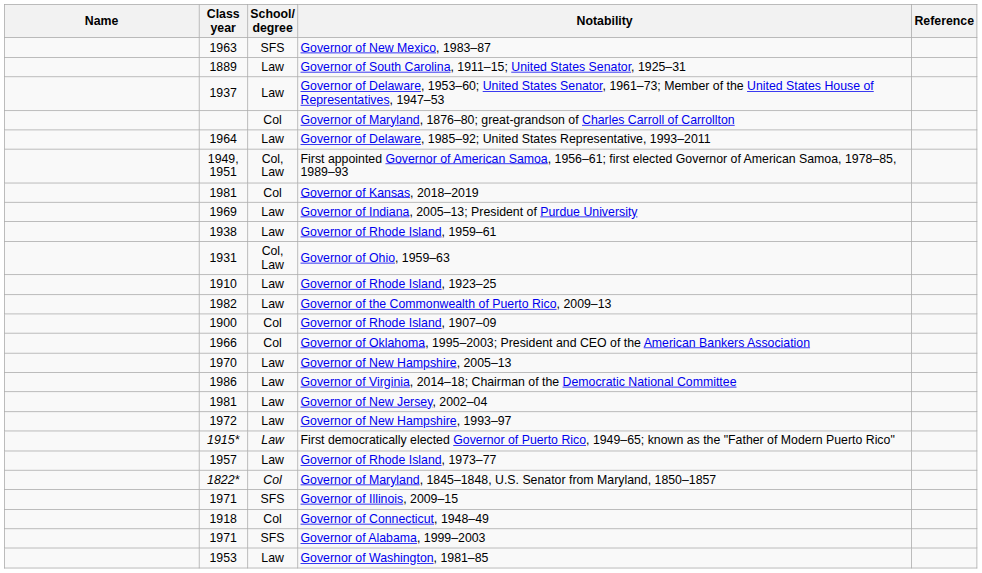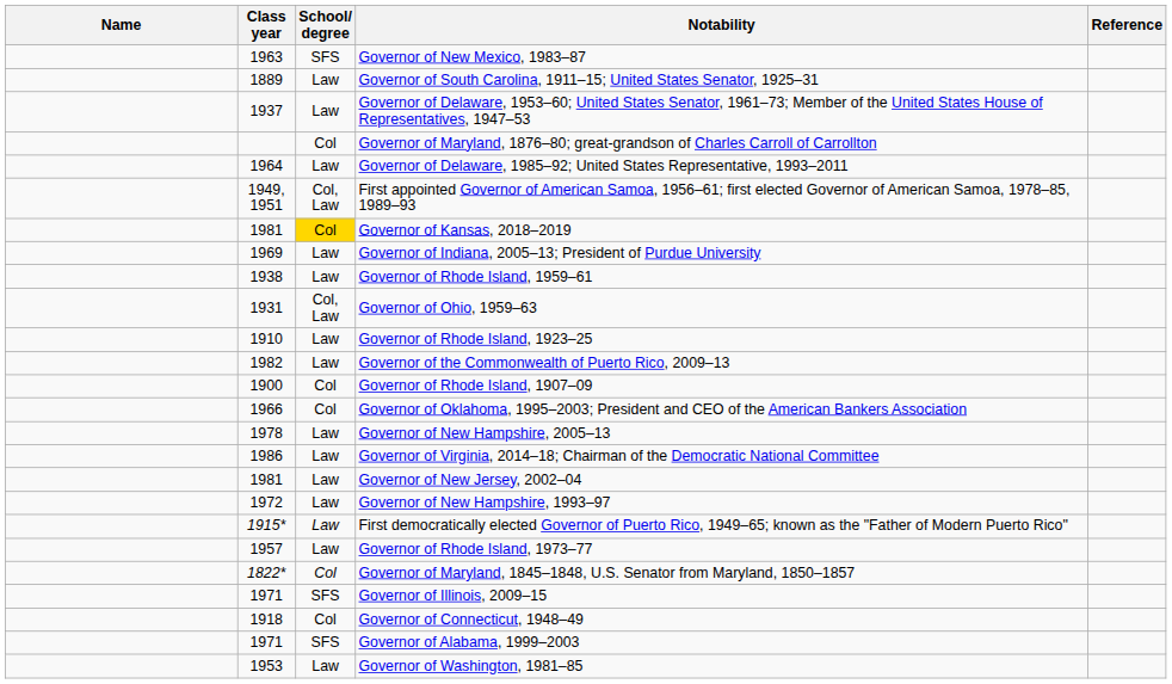 <table class="wikitable sortable" style="width:100%">
 <tr>
 <th style="width:20%;">Name</th>
 <th style="width:5%;">Class year</th>
 <th style="width:5%;">School/<br>degree</th>
 <th style="width:*;" class="unsortable">Notability</th>
 <th style="width:5%;" class="unsortable">Reference</th>
 </tr>
 <tr>
 <td></td>
 <td style="text-align:center;">1963</td>
 <td style="text-align:center;">SFS</td>
 <td><a href='#'>Governor of New Mexico</a>, 1983–87</td>
 <td style="text-align:center;"></td>
 </tr>
 <tr>
 <td></td>
 <td style="text-align:center;">1889</td>
 <td style="text-align:center;">Law</td>
 <td><a href='#'>Governor of South Carolina</a>, 1911–15; <a href='#'>United States Senator</a>, 1925–31</td>
 <td style="text-align:center;"></td>
 </tr>
 <tr>
 <td></td>
 <td style="text-align:center;">1937</td>
 <td style="text-align:center;">Law</td>
 <td><a href='#'>Governor of Delaware</a>, 1953–60; <a href='#'>United States Senator</a>, 1961–73; Member of the <a href='#'>United States House of Representatives</a>, 1947–53</td>
 <td style="text-align:center;"></td>
 </tr>
 <tr>
 <td></td>
 <td style="text-align:center;"></td>
 <td style="text-align:center;">Col</td>
 <td><a href='#'>Governor of Maryland</a>, 1876–80; great-grandson of <a href='#'>Charles Carroll of Carrollton</a></td>
 <td style="text-align:center;"></td>
 </tr>
 <tr>
 <td></td>
 <td style="text-align:center;">1964</td>
 <td style="text-align:center;">Law</td>
 <td><a href='#'>Governor of Delaware</a>, 1985–92; United States Representative, 1993–2011</td>
 <td style="text-align:center;"></td>
 </tr>
 <tr>
 <td></td>
 <td style="text-align:center;">1949,<br>1951</td>
 <td style="text-align:center;">Col,<br>Law</td>
 <td>First appointed <a href='#'>Governor of American Samoa</a>, 1956–61; first elected Governor of American Samoa, 1978–85, 1989–93</td>
 <td style="text-align:center;"></td>
 </tr>
 <tr>
 <td></td>
 <td style="text-align:center;">1981</td>
-<td style="text-align:center;">Col</td>
+<td style="background: gold; text-align:center;">Col</td>
 <td><a href='#'>Governor of Kansas</a>, 2018–2019</td>
 <td style="text-align:center;"></td>
 </tr>
 <tr>
 <td></td>
 <td style="text-align:center;">1969</td>
 <td style="text-align:center;">Law</td>
 <td><a href='#'>Governor of Indiana</a>, 2005–13; President of <a href='#'>Purdue University</a></td>
 <td style="text-align:center;"></td>
 </tr>
 <tr>
 <td></td>
 <td style="text-align:center;">1938</td>
 <td style="text-align:center;">Law</td>
 <td><a href='#'>Governor of Rhode Island</a>, 1959–61</td>
 <td style="text-align:center;"></td>
 </tr>
 <tr>
 <td></td>
 <td style="text-align:center;">1931</td>
 <td style="text-align:center;">Col,<br>Law</td>
 <td><a href='#'>Governor of Ohio</a>, 1959–63</td>
 <td style="text-align:center;"></td>
 </tr>
 <tr>
 <td></td>
 <td style="text-align:center;">1910</td>
 <td style="text-align:center;">Law</td>
 <td><a href='#'>Governor of Rhode Island</a>, 1923–25</td>
 <td style="text-align:center;"></td>
 </tr>
 <tr>
 <td></td>
 <td style="text-align:center;">1982</td>
 <td style="text-align:center;">Law</td>
 <td><a href='#'>Governor of the Commonwealth of Puerto Rico</a>, 2009–13</td>
 <td style="text-align:center;"></td>
 </tr>
 <tr>
 <td></td>
 <td style="text-align:center;">1900</td>
 <td style="text-align:center;">Col</td>
 <td><a href='#'>Governor of Rhode Island</a>, 1907–09</td>
 <td style="text-align:center;"></td>
 </tr>
 <tr>
 <td></td>
 <td style="text-align:center;">1966</td>
 <td style="text-align:center;">Col</td>
 <td><a href='#'>Governor of Oklahoma</a>, 1995–2003; President and CEO of the <a href='#'>American Bankers Association</a></td>
 <td style="text-align:center;"></td>
 </tr>
 <tr>
 <td></td>
-<td style="text-align:center;">1970</td>
+<td style="text-align:center;">1978</td>
 <td style="text-align:center;">Law</td>
 <td><a href='#'>Governor of New Hampshire</a>, 2005–13</td>
 <td style="text-align:center;"></td>
 </tr>
 <tr>
 <td></td>
 <td style="text-align:center;">1986</td>
 <td style="text-align:center;">Law</td>
 <td><a href='#'>Governor of Virginia</a>, 2014–18; Chairman of the <a href='#'>Democratic National Committee</a></td>
 <td style="text-align:center;"></td>
 </tr>
 <tr>
 <td></td>
 <td style="text-align:center;">1981</td>
 <td style="text-align:center;">Law</td>
 <td><a href='#'>Governor of New Jersey</a>, 2002–04</td>
 <td style="text-align:center;"></td>
 </tr>
 <tr>
 <td></td>
 <td style="text-align:center;">1972</td>
 <td style="text-align:center;">Law</td>
 <td><a href='#'>Governor of New Hampshire</a>, 1993–97</td>
 <td style="text-align:center;"></td>
 </tr>
 <tr>
 <td></td>
 <td style="text-align:center;"><em>1915*</em></td>
 <td style="text-align:center;"><em>Law</em></td>
 <td>First democratically elected <a href='#'>Governor of Puerto Rico</a>, 1949–65; known as the "Father of Modern Puerto Rico"</td>
 <td style="text-align:center;"></td>
 </tr>
 <tr>
 <td></td>
 <td style="text-align:center;">1957</td>
 <td style="text-align:center;">Law</td>
 <td><a href='#'>Governor of Rhode Island</a>, 1973–77</td>
 <td style="text-align:center;"></td>
 </tr>
 <tr>
 <td></td>
 <td style="text-align:center;"><em>1822*</em></td>
 <td style="text-align:center;"><em>Col</em></td>
 <td><a href='#'>Governor of Maryland</a>, 1845–1848, U.S. Senator from Maryland, 1850–1857</td>
 <td style="text-align:center;"></td>
 </tr>
 <tr>
 <td></td>
 <td style="text-align:center;">1971</td>
 <td style="text-align:center;">SFS</td>
 <td><a href='#'>Governor of Illinois</a>, 2009–15</td>
 <td style="text-align:center;"></td>
 </tr>
 <tr>
 <td></td>
 <td style="text-align:center;">1918</td>
 <td style="text-align:center;">Col</td>
 <td><a href='#'>Governor of Connecticut</a>, 1948–49</td>
 <td style="text-align:center;"></td>
 </tr>
 <tr>
 <td></td>
 <td style="text-align:center;">1971</td>
 <td style="text-align:center;">SFS</td>
 <td><a href='#'>Governor of Alabama</a>, 1999–2003</td>
 <td style="text-align:center;"></td>
 </tr>
 <tr>
 <td></td>
 <td style="text-align:center;">1953</td>
 <td style="text-align:center;">Law</td>
 <td><a href='#'>Governor of Washington</a>, 1981–85</td>
 <td style="text-align:center;"></td>
 </tr>
 </table>
